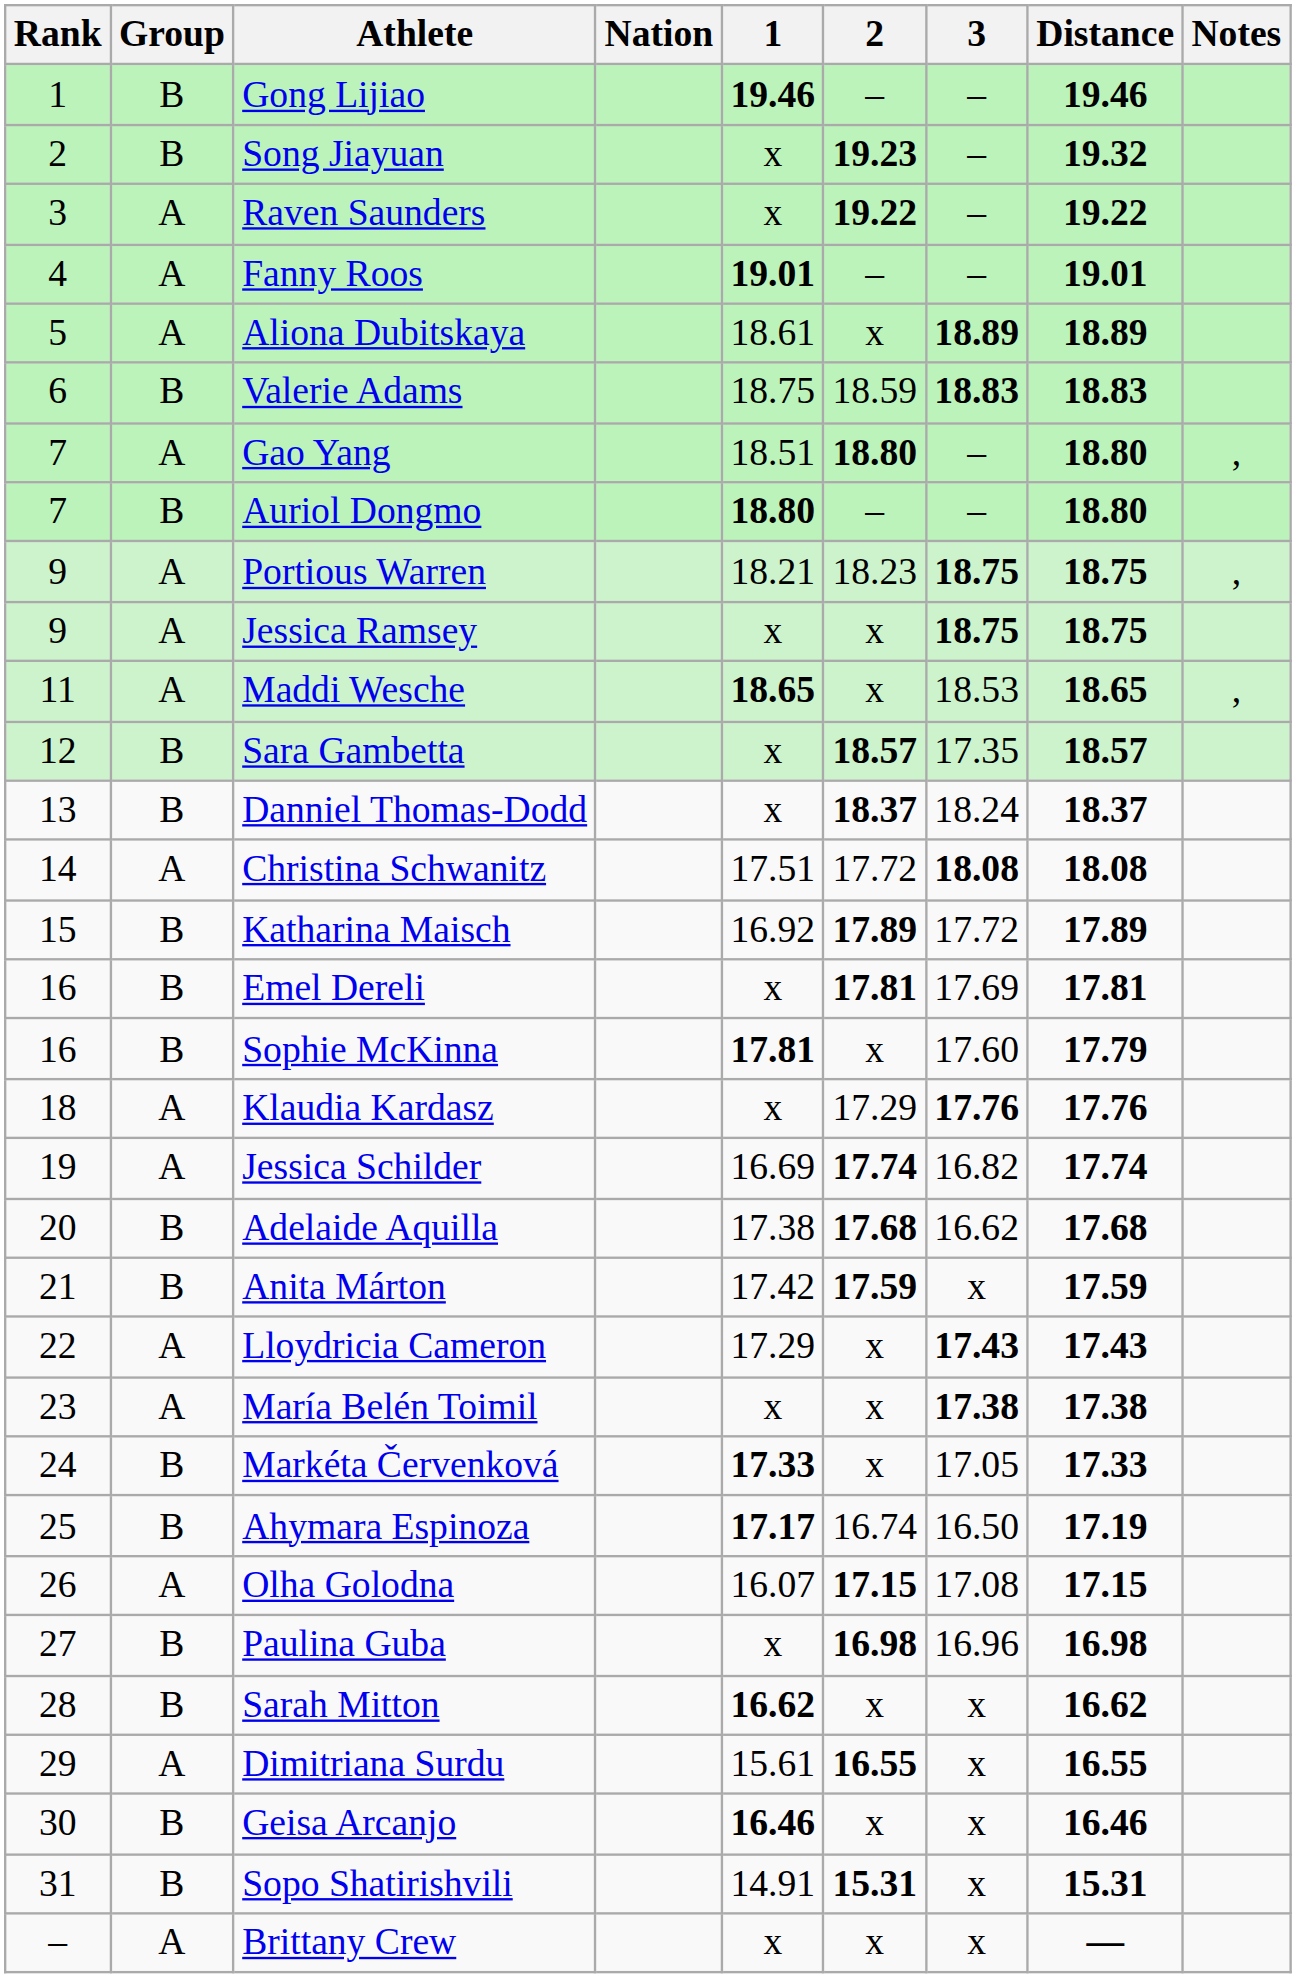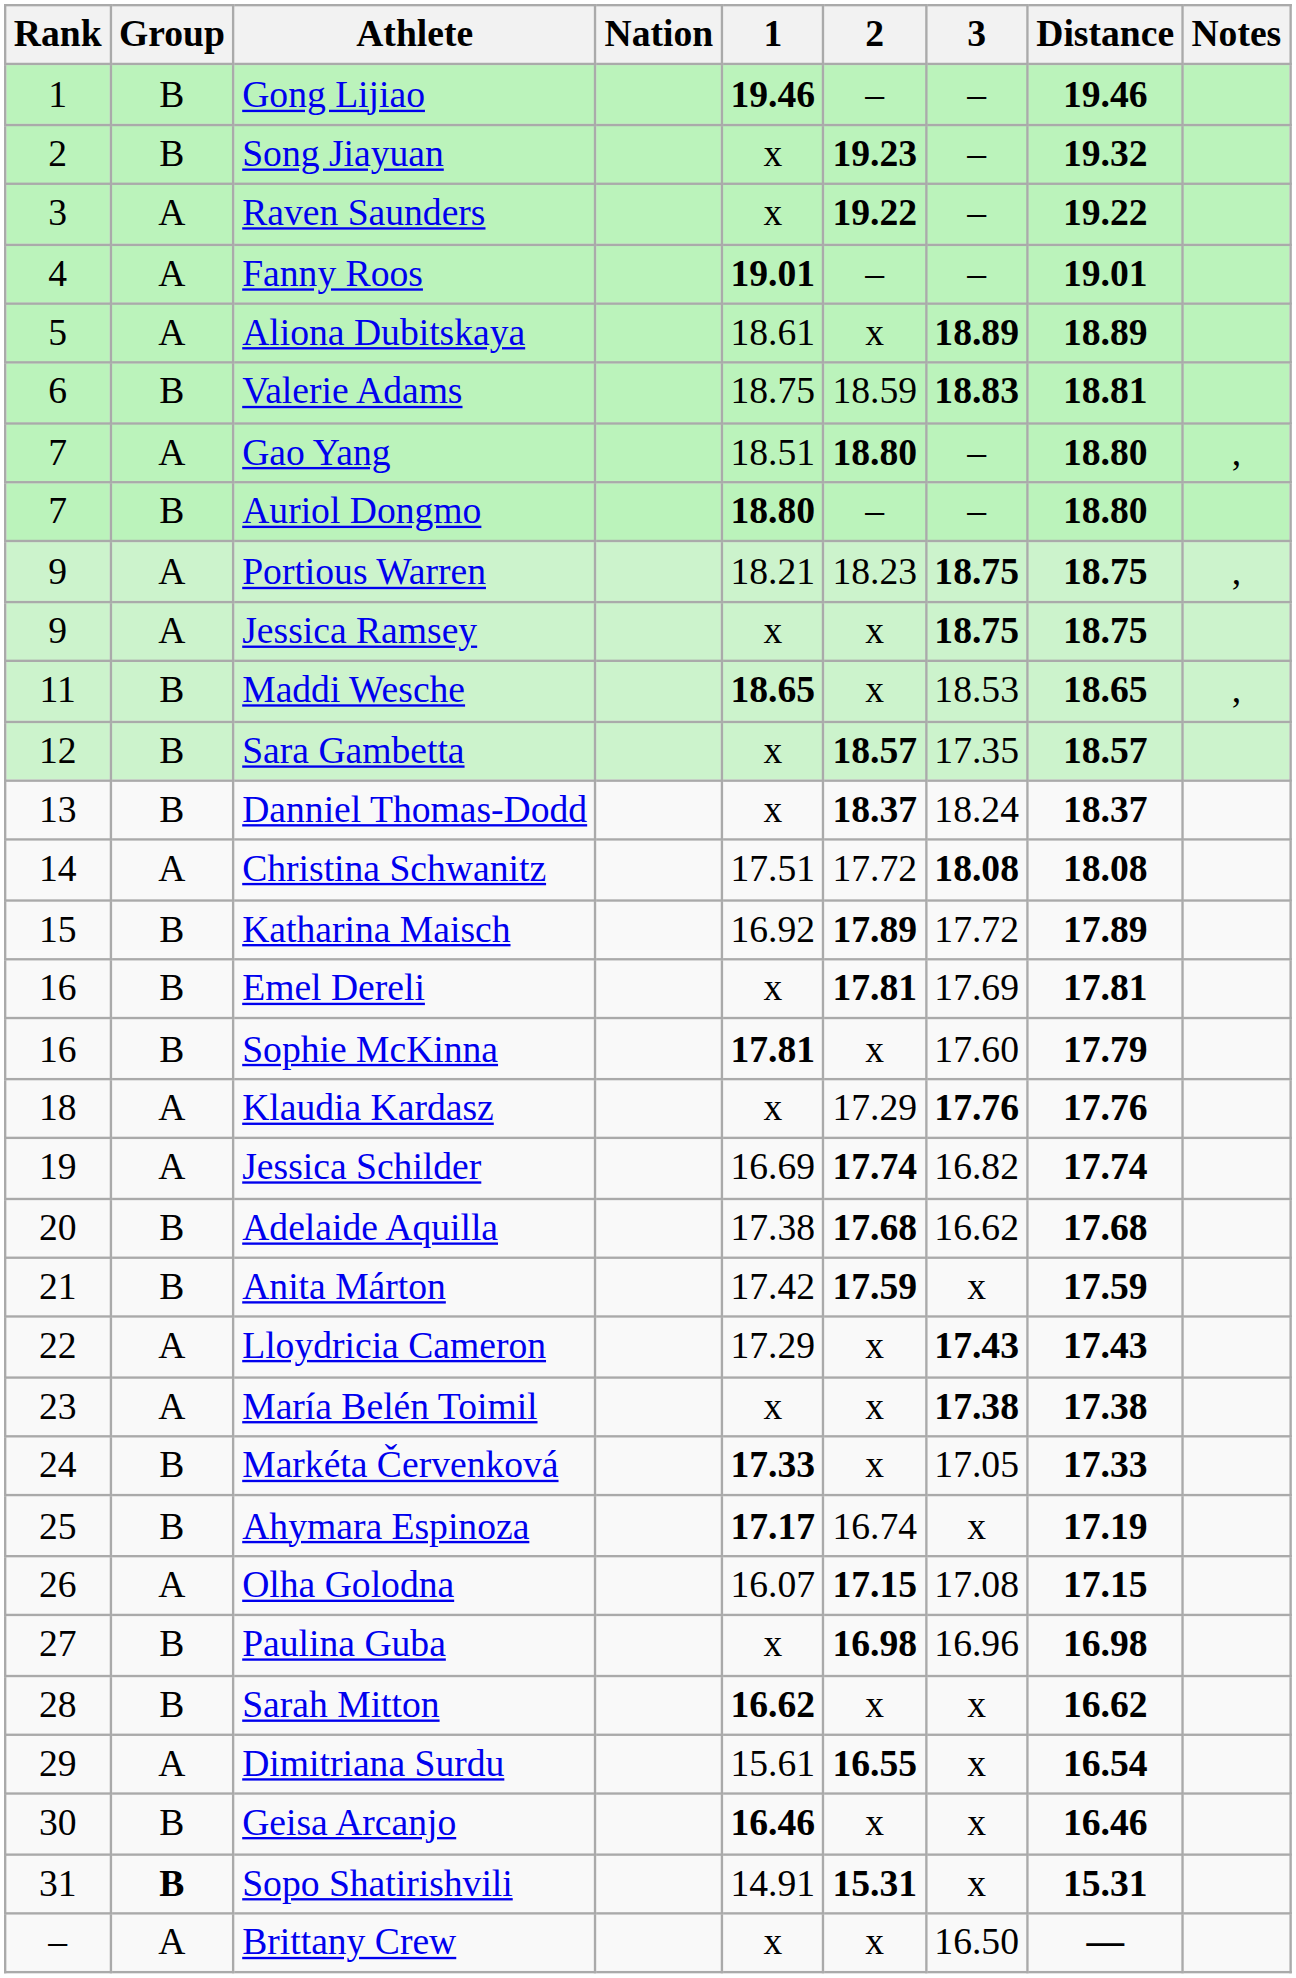 <table class="wikitable sortable" style="text-align:center;">
 <tr>
 <th>Rank</th>
 <th>Group</th>
 <th>Athlete</th>
 <th>Nation</th>
 <th>1</th>
 <th>2</th>
 <th>3</th>
 <th>Distance</th>
 <th>Notes</th>
 </tr>
 <tr bgcolor=bbf3bb>
 <td>1</td>
 <td>B</td>
 <td align="left"><a href='#'>Gong Lijiao</a></td>
 <td align="left"></td>
 <td><strong>19.46</strong></td>
 <td>–</td>
 <td>–</td>
 <td><strong>19.46</strong></td>
 <td></td>
 </tr>
 <tr bgcolor=bbf3bb>
 <td>2</td>
 <td>B</td>
 <td align="left"><a href='#'>Song Jiayuan</a></td>
 <td align="left"></td>
 <td>x</td>
 <td><strong>19.23</strong></td>
 <td>–</td>
 <td><strong>19.32</strong></td>
 <td></td>
 </tr>
 <tr bgcolor=bbf3bb>
 <td>3</td>
 <td>A</td>
 <td align="left"><a href='#'>Raven Saunders</a></td>
 <td align="left"></td>
 <td>x</td>
 <td><strong>19.22</strong></td>
 <td>–</td>
 <td><strong>19.22</strong></td>
 <td></td>
 </tr>
 <tr bgcolor=bbf3bb>
 <td>4</td>
 <td>A</td>
 <td align="left"><a href='#'>Fanny Roos</a></td>
 <td align="left"></td>
 <td><strong>19.01</strong></td>
 <td>–</td>
 <td>–</td>
 <td><strong>19.01</strong></td>
 <td></td>
 </tr>
 <tr bgcolor=bbf3bb>
 <td>5</td>
 <td>A</td>
 <td align="left"><a href='#'>Aliona Dubitskaya</a></td>
 <td align="left"></td>
 <td>18.61</td>
 <td>x</td>
 <td><strong>18.89</strong></td>
 <td><strong>18.89</strong></td>
 <td></td>
 </tr>
 <tr bgcolor=bbf3bb>
 <td>6</td>
 <td>B</td>
 <td align="left"><a href='#'>Valerie Adams</a></td>
 <td align="left"></td>
 <td>18.75</td>
 <td>18.59</td>
 <td><strong>18.83</strong></td>
-<td><strong>18.83</strong></td>
+<td><strong>18.81</strong></td>
 <td></td>
 </tr>
 <tr bgcolor=bbf3bb>
 <td>7</td>
 <td>A</td>
 <td align="left"><a href='#'>Gao Yang</a></td>
 <td align="left"></td>
 <td>18.51</td>
 <td><strong>18.80</strong></td>
 <td>–</td>
 <td><strong>18.80</strong></td>
 <td>, </td>
 </tr>
 <tr bgcolor=bbf3bb>
 <td>7</td>
 <td>B</td>
 <td align="left"><a href='#'>Auriol Dongmo</a></td>
 <td align="left"></td>
 <td><strong>18.80</strong></td>
 <td>–</td>
 <td>–</td>
 <td><strong>18.80</strong></td>
 <td></td>
 </tr>
 <tr bgcolor=ccf3cc>
 <td>9</td>
 <td>A</td>
 <td align="left"><a href='#'>Portious Warren</a></td>
 <td align="left"></td>
 <td>18.21</td>
 <td>18.23</td>
 <td><strong>18.75</strong></td>
 <td><strong>18.75</strong></td>
 <td>, </td>
 </tr>
 <tr bgcolor=ccf3cc>
 <td>9</td>
 <td>A</td>
 <td align="left"><a href='#'>Jessica Ramsey</a></td>
 <td align="left"></td>
 <td>x</td>
 <td>x</td>
 <td><strong>18.75</strong></td>
 <td><strong>18.75</strong></td>
 <td></td>
 </tr>
 <tr bgcolor=ccf3cc>
 <td>11</td>
-<td>A</td>
+<td>B</td>
 <td align="left"><a href='#'>Maddi Wesche</a></td>
 <td align="left"></td>
 <td><strong>18.65</strong></td>
 <td>x</td>
 <td>18.53</td>
 <td><strong>18.65</strong></td>
 <td>, </td>
 </tr>
 <tr bgcolor=ccf3cc>
 <td>12</td>
 <td>B</td>
 <td align="left"><a href='#'>Sara Gambetta</a></td>
 <td align="left"></td>
 <td>x</td>
 <td><strong>18.57</strong></td>
 <td>17.35</td>
 <td><strong>18.57</strong></td>
 <td></td>
 </tr>
 <tr>
 <td>13</td>
 <td>B</td>
 <td align="left"><a href='#'>Danniel Thomas-Dodd</a></td>
 <td align="left"></td>
 <td>x</td>
 <td><strong>18.37</strong></td>
 <td>18.24</td>
 <td><strong>18.37</strong></td>
 <td></td>
 </tr>
 <tr>
 <td>14</td>
 <td>A</td>
 <td align="left"><a href='#'>Christina Schwanitz</a></td>
 <td align="left"></td>
 <td>17.51</td>
 <td>17.72</td>
 <td><strong>18.08</strong></td>
 <td><strong>18.08</strong></td>
 <td></td>
 </tr>
 <tr>
 <td>15</td>
 <td>B</td>
 <td align="left"><a href='#'>Katharina Maisch</a></td>
 <td align="left"></td>
 <td>16.92</td>
 <td><strong>17.89</strong></td>
 <td>17.72</td>
 <td><strong>17.89</strong></td>
 <td></td>
 </tr>
 <tr>
 <td>16</td>
 <td>B</td>
 <td align="left"><a href='#'>Emel Dereli</a></td>
 <td align="left"></td>
 <td>x</td>
 <td><strong>17.81</strong></td>
 <td>17.69</td>
 <td><strong>17.81</strong></td>
 <td></td>
 </tr>
 <tr>
 <td>16</td>
 <td>B</td>
 <td align="left"><a href='#'>Sophie McKinna</a></td>
 <td align="left"></td>
 <td><strong>17.81</strong></td>
 <td>x</td>
 <td>17.60</td>
 <td><strong>17.79</strong></td>
 <td></td>
 </tr>
 <tr>
 <td>18</td>
 <td>A</td>
 <td align="left"><a href='#'>Klaudia Kardasz</a></td>
 <td align="left"></td>
 <td>x</td>
 <td>17.29</td>
 <td><strong>17.76</strong></td>
 <td><strong>17.76</strong></td>
 <td></td>
 </tr>
 <tr>
 <td>19</td>
 <td>A</td>
 <td align="left"><a href='#'>Jessica Schilder</a></td>
 <td align="left"></td>
 <td>16.69</td>
 <td><strong>17.74</strong></td>
 <td>16.82</td>
 <td><strong>17.74</strong></td>
 <td></td>
 </tr>
 <tr>
 <td>20</td>
 <td>B</td>
 <td align="left"><a href='#'>Adelaide Aquilla</a></td>
 <td align="left"></td>
 <td>17.38</td>
 <td><strong>17.68</strong></td>
 <td>16.62</td>
 <td><strong>17.68</strong></td>
 <td></td>
 </tr>
 <tr>
 <td>21</td>
 <td>B</td>
 <td align="left"><a href='#'>Anita Márton</a></td>
 <td align="left"></td>
 <td>17.42</td>
 <td><strong>17.59</strong></td>
 <td>x</td>
 <td><strong>17.59</strong></td>
 <td></td>
 </tr>
 <tr>
 <td>22</td>
 <td>A</td>
 <td align="left"><a href='#'>Lloydricia Cameron</a></td>
 <td align="left"></td>
 <td>17.29</td>
 <td>x</td>
 <td><strong>17.43</strong></td>
 <td><strong>17.43</strong></td>
 <td></td>
 </tr>
 <tr>
 <td>23</td>
 <td>A</td>
 <td align="left"><a href='#'>María Belén Toimil</a></td>
 <td align="left"></td>
 <td>x</td>
 <td>x</td>
 <td><strong>17.38</strong></td>
 <td><strong>17.38</strong></td>
 <td></td>
 </tr>
 <tr>
 <td>24</td>
 <td>B</td>
 <td align="left"><a href='#'>Markéta Červenková</a></td>
 <td align="left"></td>
 <td><strong>17.33</strong></td>
 <td>x</td>
 <td>17.05</td>
 <td><strong>17.33</strong></td>
 <td></td>
 </tr>
 <tr>
 <td>25</td>
 <td>B</td>
 <td align="left"><a href='#'>Ahymara Espinoza</a></td>
 <td align="left"></td>
 <td><strong>17.17</strong></td>
 <td>16.74</td>
-<td>16.50</td>
+<td>x</td>
 <td><strong>17.19</strong></td>
 <td></td>
 </tr>
 <tr>
 <td>26</td>
 <td>A</td>
 <td align="left"><a href='#'>Olha Golodna</a></td>
 <td align="left"></td>
 <td>16.07</td>
 <td><strong>17.15</strong></td>
 <td>17.08</td>
 <td><strong>17.15</strong></td>
 <td></td>
 </tr>
 <tr>
 <td>27</td>
 <td>B</td>
 <td align="left"><a href='#'>Paulina Guba</a></td>
 <td align="left"></td>
 <td>x</td>
 <td><strong>16.98</strong></td>
 <td>16.96</td>
 <td><strong>16.98</strong></td>
 <td></td>
 </tr>
 <tr>
 <td>28</td>
 <td>B</td>
 <td align="left"><a href='#'>Sarah Mitton</a></td>
 <td align="left"></td>
 <td><strong>16.62</strong></td>
 <td>x</td>
 <td>x</td>
 <td><strong>16.62</strong></td>
 <td></td>
 </tr>
 <tr>
 <td>29</td>
 <td>A</td>
 <td align="left"><a href='#'>Dimitriana Surdu</a></td>
 <td align="left"></td>
 <td>15.61</td>
 <td><strong>16.55</strong></td>
 <td>x</td>
-<td><strong>16.55</strong></td>
+<td><strong>16.54</strong></td>
 <td></td>
 </tr>
 <tr>
 <td>30</td>
 <td>B</td>
 <td align="left"><a href='#'>Geisa Arcanjo</a></td>
 <td align="left"></td>
 <td><strong>16.46</strong></td>
 <td>x</td>
 <td>x</td>
 <td><strong>16.46</strong></td>
 <td></td>
 </tr>
 <tr>
 <td>31</td>
-<td>B</td>
+<td><strong>B</strong></td>
 <td align="left"><a href='#'>Sopo Shatirishvili</a></td>
 <td align="left"></td>
 <td>14.91</td>
 <td><strong>15.31</strong></td>
 <td>x</td>
 <td><strong>15.31</strong></td>
 <td></td>
 </tr>
 <tr>
 <td>–</td>
 <td>A</td>
 <td align="left"><a href='#'>Brittany Crew</a></td>
 <td align="left"></td>
 <td>x</td>
 <td>x</td>
-<td>x</td>
+<td>16.50</td>
 <td><strong>—</strong></td>
 <td></td>
 </tr>
 </table>
